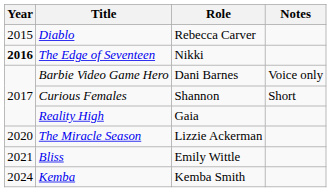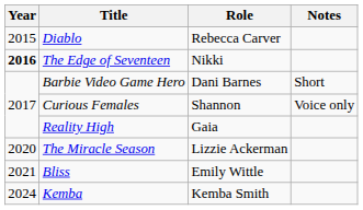 <table class="wikitable sortable">
 <tr>
 <th>Year</th>
 <th>Title</th>
 <th>Role</th>
 <th class="unsortable">Notes</th>
 </tr>
 <tr>
 <td>2015</td>
 <td><em><a href='#'>Diablo</a></em></td>
 <td>Rebecca Carver</td>
 <td></td>
 </tr>
 <tr>
 <td><strong>2016</strong></td>
 <td><em><a href='#'>The Edge of Seventeen</a></em></td>
 <td>Nikki</td>
 <td></td>
 </tr>
 <tr>
 <td rowspan="3">2017</td>
 <td><em>Barbie Video Game Hero</em></td>
 <td>Dani Barnes</td>
-<td>Voice only</td>
+<td>Short</td>
 </tr>
 <tr>
 <td><em>Curious Females</em></td>
 <td>Shannon</td>
-<td>Short</td>
+<td>Voice only</td>
 </tr>
 <tr>
 <td><em><a href='#'>Reality High</a></em></td>
 <td>Gaia</td>
 <td></td>
 </tr>
 <tr>
 <td>2020</td>
 <td><em><a href='#'>The Miracle Season</a></em></td>
 <td>Lizzie Ackerman</td>
 <td></td>
 </tr>
 <tr>
 <td>2021</td>
 <td><em><a href='#'>Bliss</a></em></td>
 <td>Emily Wittle</td>
 <td></td>
 </tr>
 <tr>
 <td>2024</td>
 <td><em><a href='#'>Kemba</a></em></td>
 <td>Kemba Smith</td>
 <td></td>
 </tr>
 </table>
